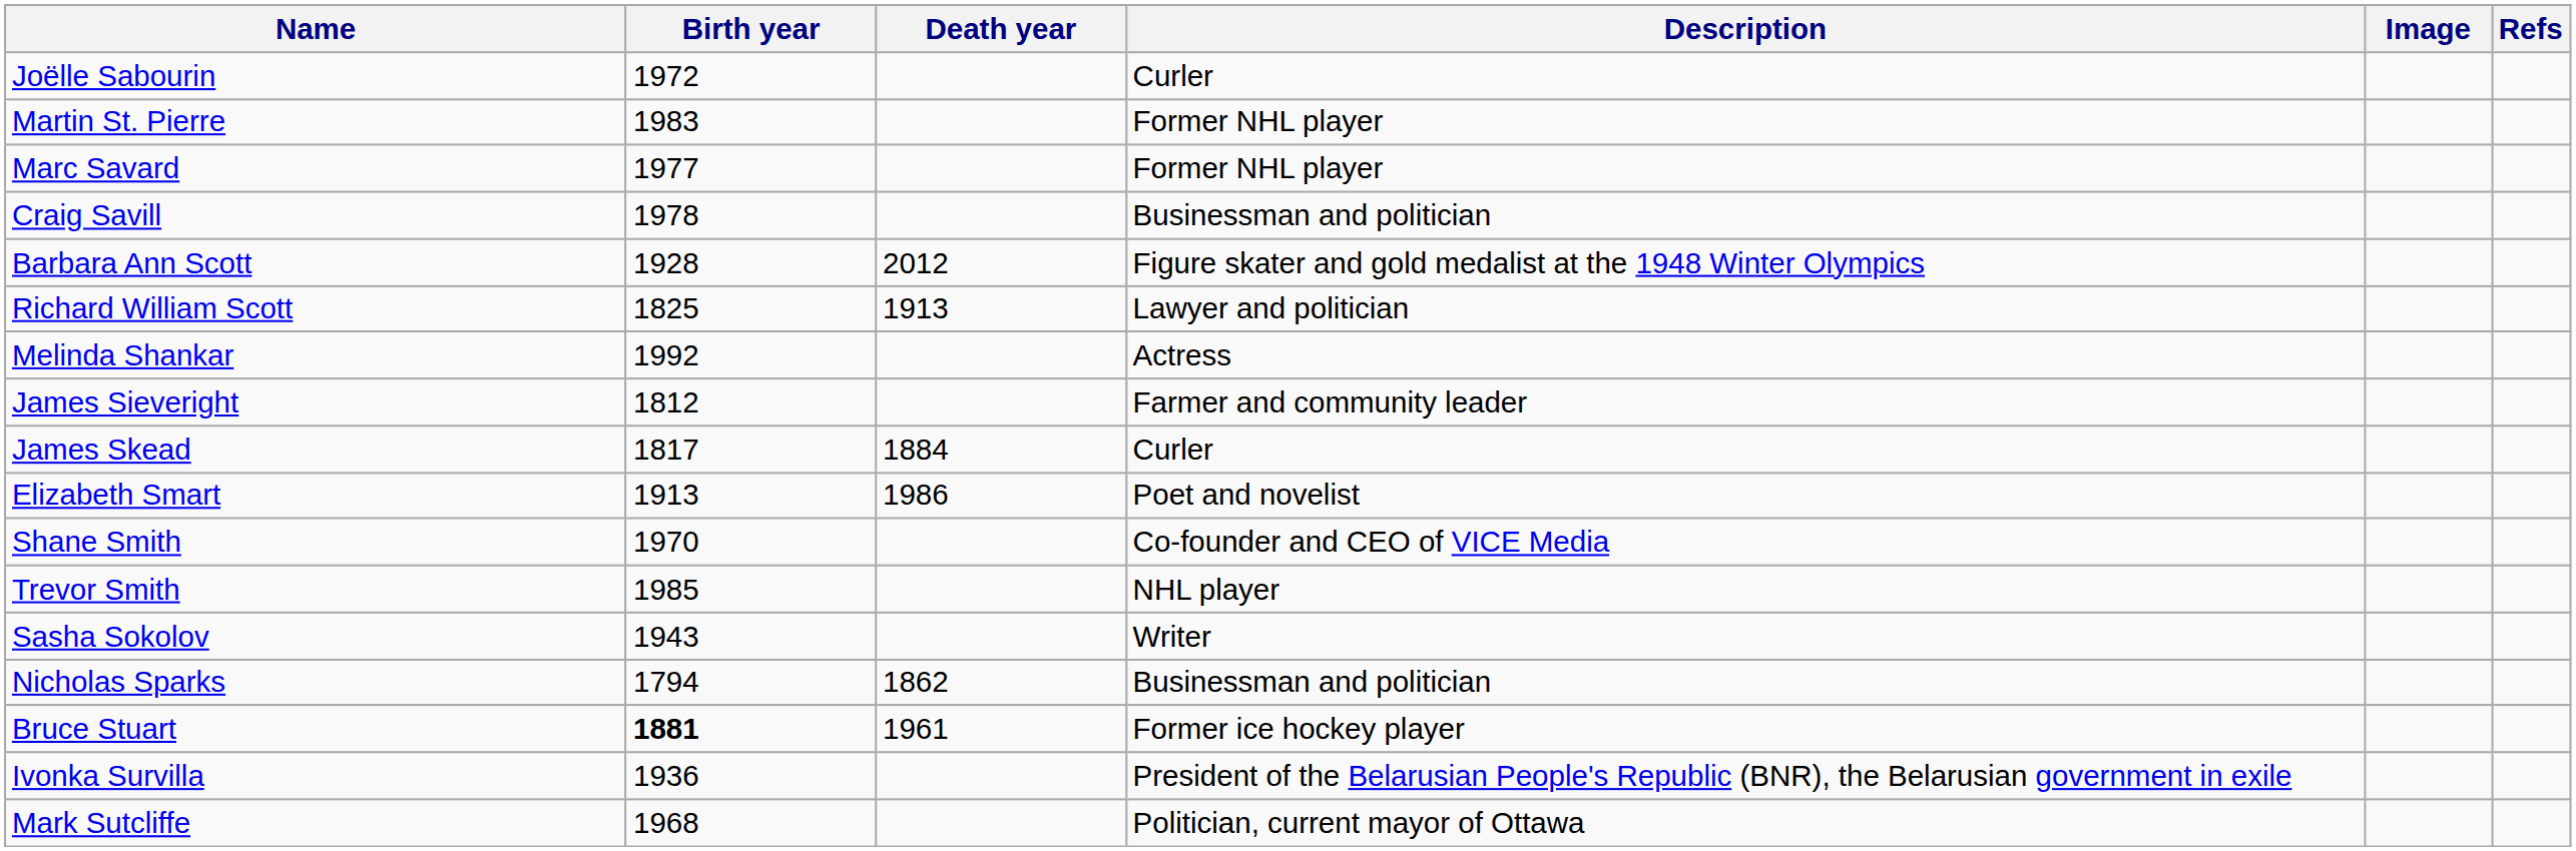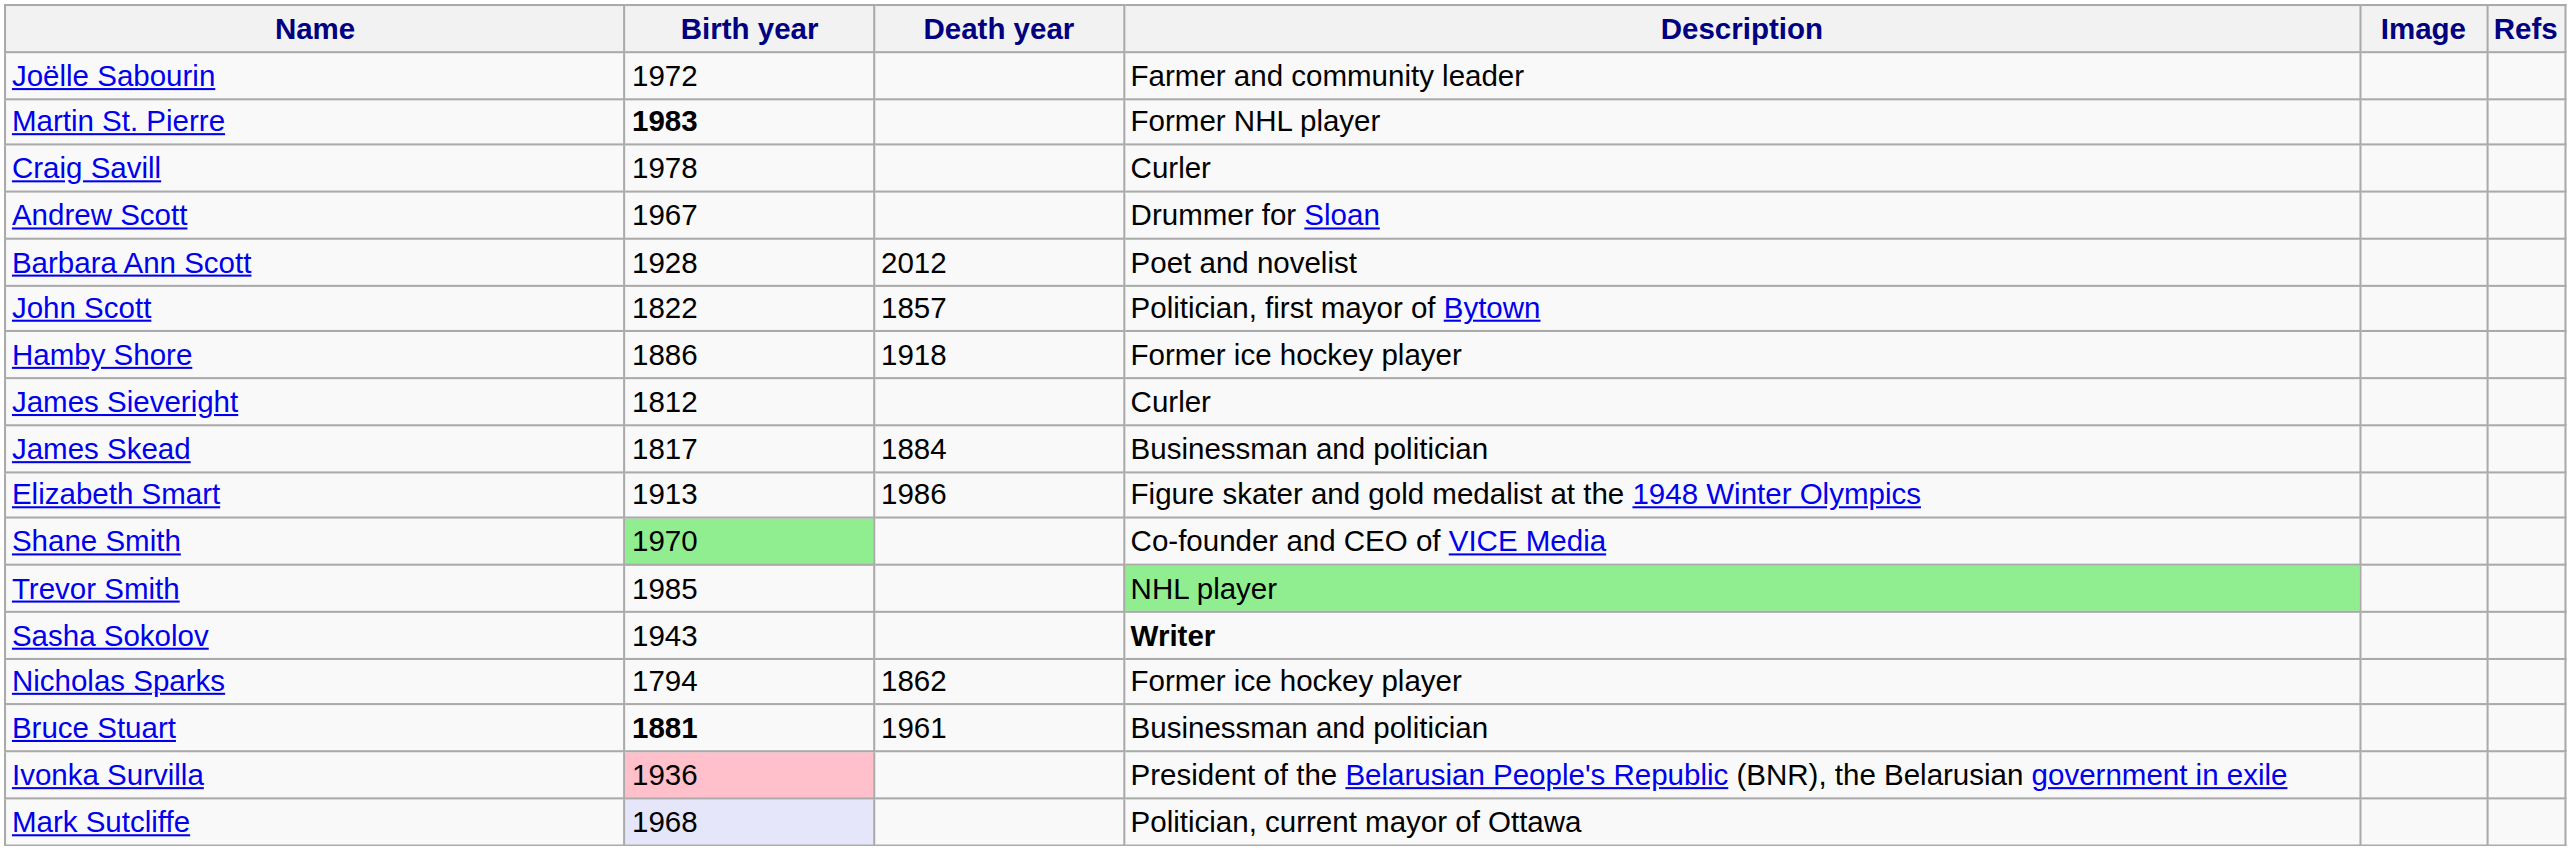 <table class="wikitable" style="font-size:90%;">
 <tr>
 <th style="background-color:#f2f2f2; color: #000080" width="25%">Name</th>
 <th style="background-color:#f2f2f2; color: #000080" width="10%">Birth year</th>
 <th style="background-color:#f2f2f2; color: #000080" width="10%">Death year</th>
 <th style="background-color:#f2f2f2; color: #000080" width="50%">Description</th>
 <th style="background-color:#f2f2f2; color: #000080" width="5%">Image</th>
 <th style="background-color:#f2f2f2; color: #000080" width="5%">Refs</th>
 </tr>
 <tr>
 <td><a href='#'>Joëlle Sabourin</a></td>
 <td>1972</td>
 <td></td>
-<td>Curler</td>
+<td>Farmer and community leader</td>
 <td></td>
 <td></td>
 </tr>
 <tr>
 <td><a href='#'>Martin St. Pierre</a></td>
-<td>1983</td>
-<td></td>
-<td>Former NHL player</td>
-<td></td>
-<td></td>
-</tr>
-<tr>
-<td><a href='#'>Marc Savard</a></td>
-<td>1977</td>
+<td><strong>1983</strong></td>
 <td></td>
 <td>Former NHL player</td>
 <td></td>
 <td></td>
 </tr>
 <tr>
 <td><a href='#'>Craig Savill</a></td>
 <td>1978</td>
 <td></td>
-<td>Businessman and politician</td>
+<td>Curler</td>
+<td></td>
+<td></td>
+</tr>
+<tr>
+<td><a href='#'>Andrew Scott</a></td>
+<td>1967</td>
+<td></td>
+<td>Drummer for <a href='#'>Sloan</a></td>
 <td></td>
 <td></td>
 </tr>
 <tr>
 <td><a href='#'>Barbara Ann Scott</a></td>
 <td>1928</td>
 <td>2012</td>
-<td>Figure skater and gold medalist at the <a href='#'>1948 Winter Olympics</a></td>
+<td>Poet and novelist</td>
 <td></td>
 <td></td>
 </tr>
 <tr>
-<td><a href='#'>Richard William Scott</a></td>
-<td>1825</td>
-<td>1913</td>
-<td>Lawyer and politician</td>
+<td><a href='#'>John Scott</a></td>
+<td>1822</td>
+<td>1857</td>
+<td>Politician, first mayor of <a href='#'>Bytown</a></td>
 <td></td>
 <td></td>
 </tr>
 <tr>
-<td><a href='#'>Melinda Shankar</a></td>
-<td>1992</td>
-<td></td>
-<td>Actress</td>
+<td><a href='#'>Hamby Shore</a></td>
+<td>1886</td>
+<td>1918</td>
+<td>Former ice hockey player</td>
 <td></td>
 <td></td>
 </tr>
 <tr>
 <td><a href='#'>James Sieveright</a></td>
 <td>1812</td>
 <td></td>
-<td>Farmer and community leader</td>
+<td>Curler</td>
 <td></td>
 <td></td>
 </tr>
 <tr>
 <td><a href='#'>James Skead</a></td>
 <td>1817</td>
 <td>1884</td>
-<td>Curler</td>
+<td>Businessman and politician</td>
 <td></td>
 <td></td>
 </tr>
 <tr>
 <td><a href='#'>Elizabeth Smart</a></td>
 <td>1913</td>
 <td>1986</td>
-<td>Poet and novelist</td>
+<td>Figure skater and gold medalist at the <a href='#'>1948 Winter Olympics</a></td>
 <td></td>
 <td></td>
 </tr>
 <tr>
 <td><a href='#'>Shane Smith</a></td>
-<td>1970</td>
+<td style="background: lightgreen;">1970</td>
 <td></td>
 <td>Co-founder and CEO of <a href='#'>VICE Media</a></td>
 <td></td>
 <td></td>
 </tr>
 <tr>
 <td><a href='#'>Trevor Smith</a></td>
 <td>1985</td>
 <td></td>
-<td>NHL player</td>
+<td style="background: lightgreen;">NHL player</td>
 <td></td>
 <td></td>
 </tr>
 <tr>
 <td><a href='#'>Sasha Sokolov</a></td>
 <td>1943</td>
 <td></td>
-<td>Writer</td>
+<td><strong>Writer</strong></td>
 <td></td>
 <td></td>
 </tr>
 <tr>
 <td><a href='#'>Nicholas Sparks</a></td>
 <td>1794</td>
 <td>1862</td>
-<td>Businessman and politician</td>
+<td>Former ice hockey player</td>
 <td></td>
 <td></td>
 </tr>
 <tr>
 <td><a href='#'>Bruce Stuart</a></td>
 <td><strong>1881</strong></td>
 <td>1961</td>
-<td>Former ice hockey player</td>
+<td>Businessman and politician</td>
 <td></td>
 <td></td>
 </tr>
 <tr>
 <td><a href='#'>Ivonka Survilla</a></td>
-<td>1936</td>
+<td style="background: pink;">1936</td>
 <td></td>
 <td>President of the <a href='#'>Belarusian People's Republic</a> (BNR), the Belarusian <a href='#'>government in exile</a></td>
 <td></td>
 <td></td>
 </tr>
 <tr>
 <td><a href='#'>Mark Sutcliffe</a></td>
-<td>1968</td>
+<td style="background: lavender;">1968</td>
 <td></td>
 <td>Politician, current mayor of Ottawa</td>
 <td></td>
 <td></td>
 </tr>
 </table>
